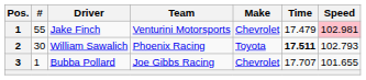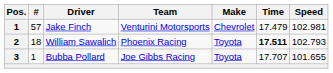 <table class="wikitable" style="font-size:95%">
 <tr>
 <th>Pos.</th>
 <th>#</th>
 <th>Driver</th>
 <th>Team</th>
 <th>Make</th>
 <th>Time</th>
 <th>Speed</th>
 </tr>
 <tr>
 <th>1</th>
-<td>55</td>
+<td>57</td>
 <td><a href='#'>Jake Finch</a></td>
 <td><a href='#'>Venturini Motorsports</a></td>
 <td><a href='#'>Chevrolet</a></td>
 <td>17.479</td>
-<td style="background: pink;">102.981</td>
+<td>102.981</td>
 </tr>
 <tr>
 <th>2</th>
-<td>30</td>
+<td>18</td>
 <td><a href='#'>William Sawalich</a></td>
 <td><a href='#'>Phoenix Racing</a></td>
 <td><a href='#'>Toyota</a></td>
 <td><strong>17.511</strong></td>
 <td>102.793</td>
 </tr>
 <tr>
 <th>3</th>
 <td>1</td>
 <td><a href='#'>Bubba Pollard</a></td>
 <td><a href='#'>Joe Gibbs Racing</a></td>
-<td><a href='#'>Chevrolet</a></td>
+<td><a href='#'>Toyota</a></td>
 <td>17.707</td>
 <td>101.655</td>
 </tr>
 <tr>
 <th colspan="7"></th>
 </tr>
 </table>
